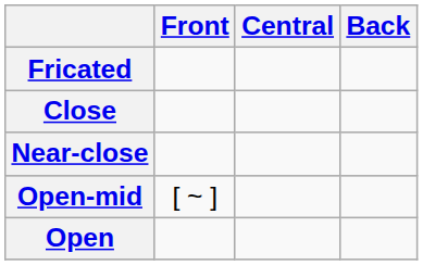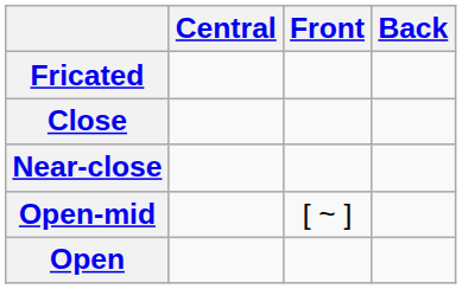 <table class=wikitable style=text-align:center>
 <tr>
 <th></th>
+<th><a href='#'>Central</a></th>
 <th><a href='#'>Front</a></th>
-<th><a href='#'>Central</a></th>
 <th><a href='#'>Back</a></th>
 </tr>
 <tr>
 <th><a href='#'>Fricated</a></th>
+<td></td>
 <td> </td>
-<td></td>
 <td></td>
 </tr>
 <tr>
 <th><a href='#'>Close</a></th>
 <td></td>
 <td></td>
 <td></td>
 </tr>
 <tr>
 <th><a href='#'>Near-close</a></th>
 <td></td>
 <td></td>
 <td></td>
 </tr>
 <tr>
 <th><a href='#'>Open-mid</a></th>
+<td></td>
 <td> [ ~ ]</td>
-<td></td>
 <td> </td>
 </tr>
 <tr>
 <th><a href='#'>Open</a></th>
+<td> </td>
 <td></td>
-<td> </td>
 <td></td>
 </tr>
 </table>
